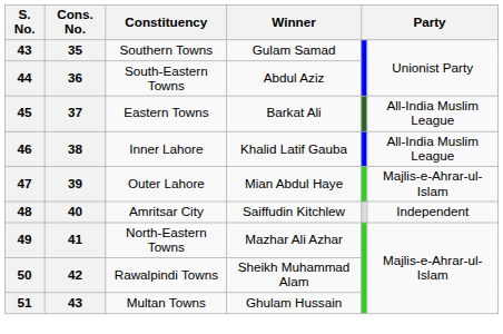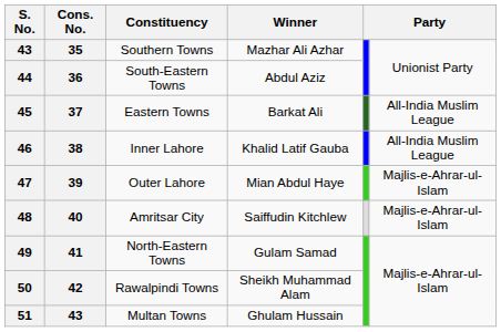 <table class="wikitable" style="text-align:center">
 <tr>
 <th>S. No.</th>
 <th>Cons. No.</th>
 <th>Constituency</th>
 <th>Winner</th>
 <th colspan=2>Party</th>
 </tr>
 <tr>
 <th>43</th>
 <th>35</th>
 <td>Southern Towns</td>
-<td>Gulam Samad</td>
+<td>Mazhar Ali Azhar</td>
 <td rowspan=2 bgcolor=blue></td>
 <td rowspan=2>Unionist Party</td>
 </tr>
 <tr>
 <th>44</th>
 <th>36</th>
 <td>South-Eastern Towns</td>
 <td>Abdul Aziz</td>
 </tr>
 <tr>
 <th>45</th>
 <th>37</th>
 <td>Eastern Towns</td>
 <td>Barkat Ali</td>
 <td bgcolor=#256520></td>
 <td>All-India Muslim League</td>
 </tr>
 <tr>
 <th>46</th>
 <th>38</th>
 <td>Inner Lahore</td>
 <td>Khalid Latif Gauba</td>
 <td bgcolor=blue></td>
 <td>All-India Muslim League</td>
 </tr>
 <tr>
 <th>47</th>
 <th>39</th>
 <td>Outer Lahore</td>
 <td>Mian Abdul Haye</td>
 <td bgcolor=#34CD20></td>
 <td>Majlis-e-Ahrar-ul-Islam</td>
 </tr>
 <tr>
 <th>48</th>
 <th>40</th>
 <td>Amritsar City</td>
 <td>Saiffudin Kitchlew</td>
 <td bgcolor=#DDDDDD></td>
-<td>Independent</td>
+<td>Majlis-e-Ahrar-ul-Islam</td>
 </tr>
 <tr>
 <th>49</th>
 <th>41</th>
 <td>North-Eastern Towns</td>
-<td>Mazhar Ali Azhar</td>
+<td>Gulam Samad</td>
 <td rowspan=3 bgcolor=#34CD20></td>
 <td rowspan=3>Majlis-e-Ahrar-ul-Islam</td>
 </tr>
 <tr>
 <th>50</th>
 <th>42</th>
 <td>Rawalpindi Towns</td>
 <td>Sheikh Muhammad Alam</td>
 </tr>
 <tr>
 <th>51</th>
 <th>43</th>
 <td>Multan Towns</td>
 <td>Ghulam Hussain</td>
 </tr>
 </table>
